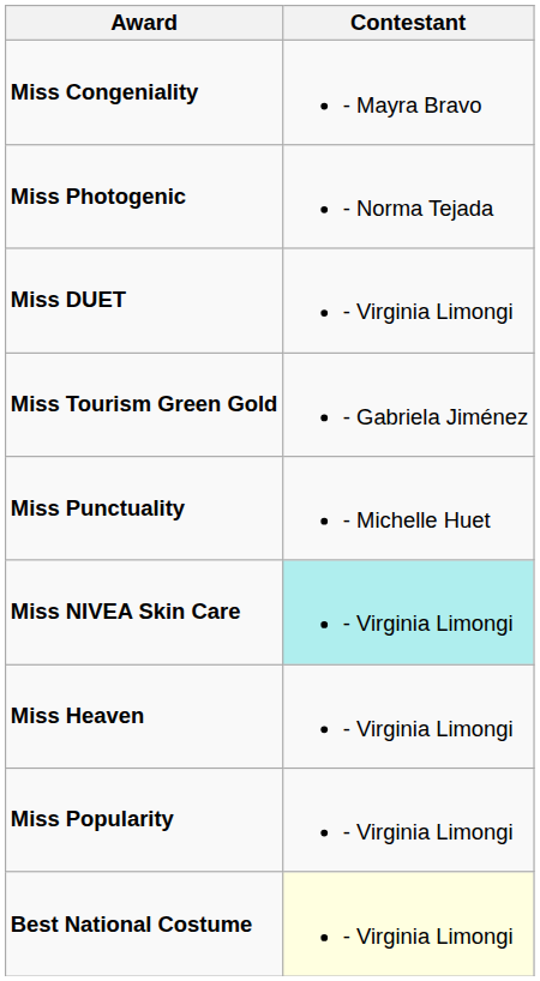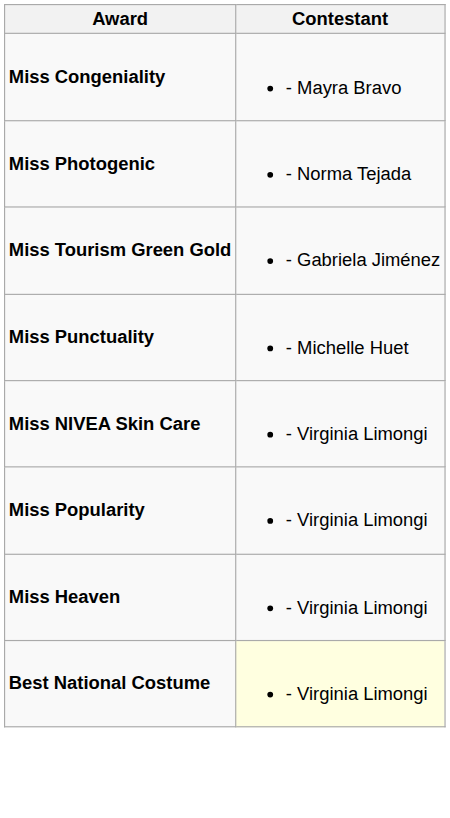 <table class="wikitable">
 <tr>
 <th>Award</th>
 <th>Contestant</th>
 </tr>
 <tr>
 <td><strong>Miss Congeniality</strong></td>
 <td><br><ul><li><strong></strong> - Mayra Bravo</li></ul></td>
 </tr>
 <tr>
 <td><strong>Miss Photogenic</strong></td>
 <td><br><ul><li><strong></strong> - Norma Tejada</li></ul></td>
 </tr>
 <tr>
-<td><strong>Miss DUET</strong></td>
-<td><br><ul><li><strong></strong> - Virginia Limongi</li></ul></td>
-</tr>
-<tr>
 <td><strong>Miss Tourism Green Gold</strong></td>
 <td><br><ul><li><strong></strong> - Gabriela Jiménez</li></ul></td>
 </tr>
 <tr>
 <td><strong>Miss Punctuality</strong></td>
 <td><br><ul><li><strong></strong> - Michelle Huet</li></ul></td>
 </tr>
 <tr>
 <td><strong>Miss NIVEA Skin Care</strong></td>
-<td style="background: paleturquoise;"><br><ul><li><strong></strong> - Virginia Limongi</li></ul></td>
-</tr>
-<tr>
-<td><strong>Miss Heaven</strong></td>
 <td><br><ul><li><strong></strong> - Virginia Limongi</li></ul></td>
 </tr>
 <tr>
 <td><strong>Miss Popularity</strong></td>
 <td><br><ul><li><strong></strong> - Virginia Limongi</li></ul></td>
 </tr>
 <tr>
+<td><strong>Miss Heaven</strong></td>
+<td><br><ul><li><strong></strong> - Virginia Limongi</li></ul></td>
+</tr>
+<tr>
 <td><strong>Best National Costume</strong></td>
 <td style="background: lightyellow;"><br><ul><li><strong></strong> - Virginia Limongi</li></ul></td>
 </tr>
 </table>
